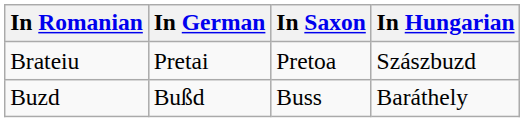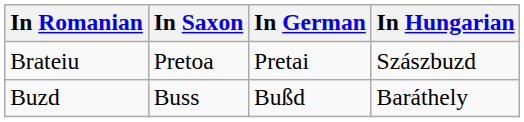 <table class="wikitable">
 <tr>
 <th>In <a href='#'>Romanian</a></th>
+<th>In <a href='#'>Saxon</a></th>
 <th>In <a href='#'>German</a></th>
-<th>In <a href='#'>Saxon</a></th>
 <th>In <a href='#'>Hungarian</a></th>
 </tr>
 <tr>
 <td>Brateiu</td>
+<td>Pretoa</td>
 <td>Pretai</td>
-<td>Pretoa</td>
 <td>Szászbuzd</td>
 </tr>
 <tr>
 <td>Buzd</td>
+<td>Buss</td>
 <td>Bußd</td>
-<td>Buss</td>
 <td>Baráthely</td>
 </tr>
 </table>
